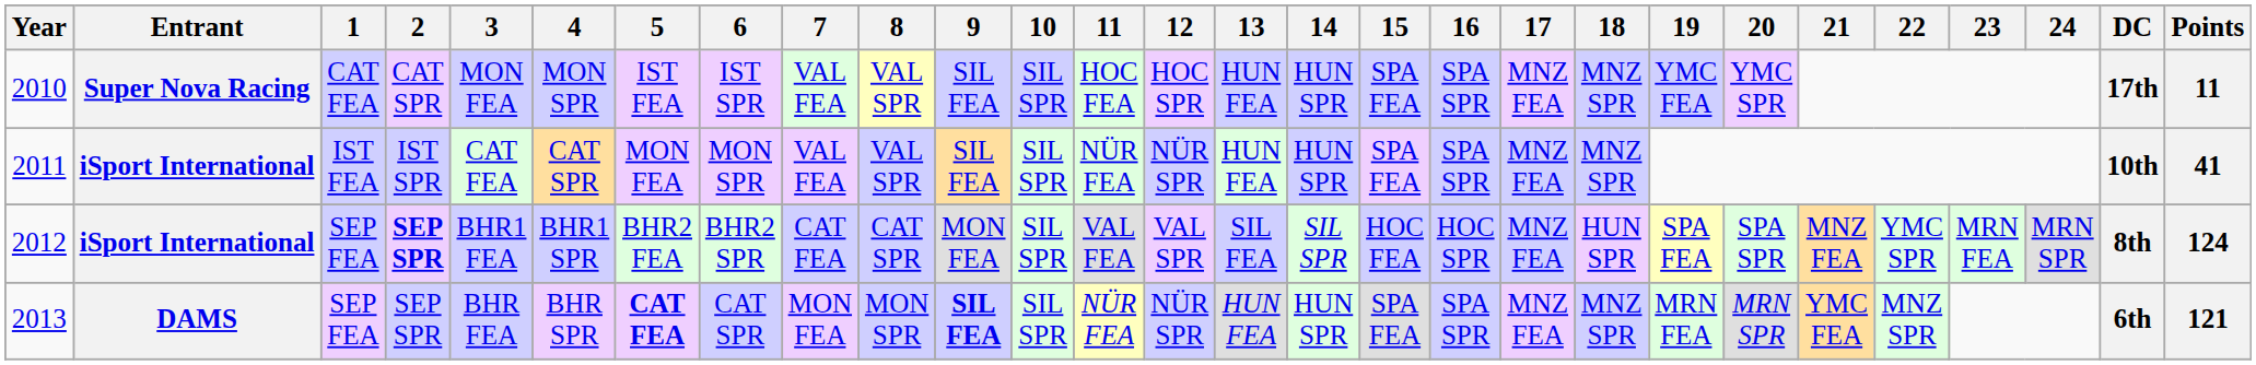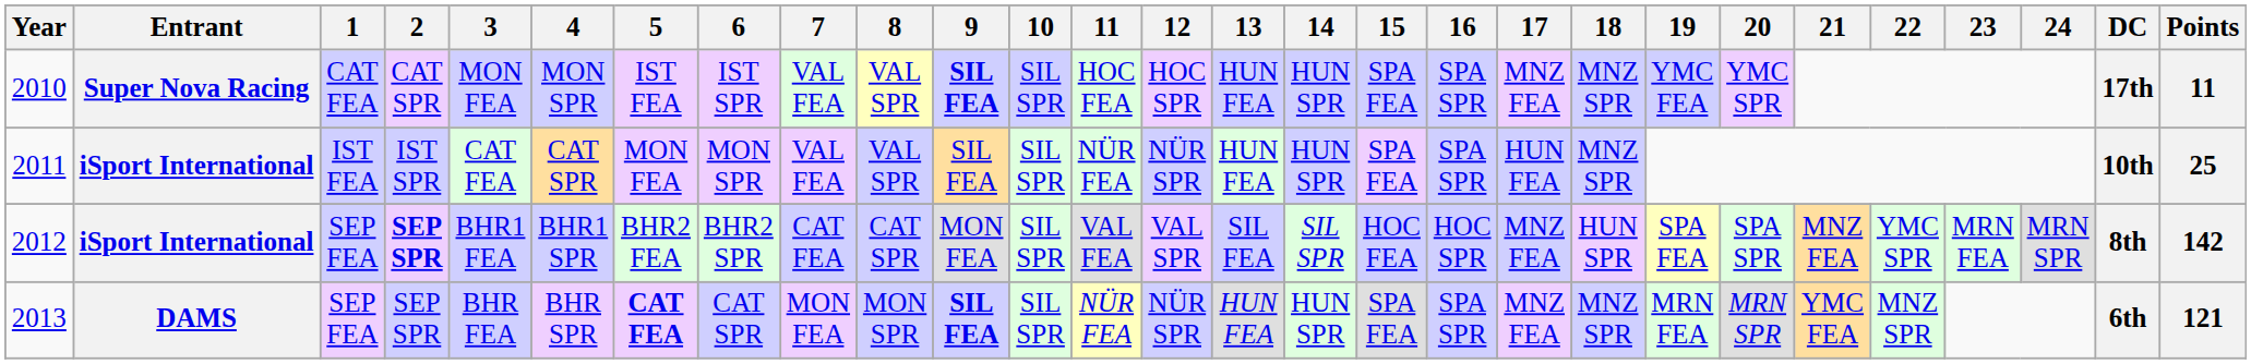 <table class="wikitable" style="text-align:center; font-size:85%">
 <tr>
 <th>Year</th>
 <th>Entrant</th>
 <th>1</th>
 <th>2</th>
 <th>3</th>
 <th>4</th>
 <th>5</th>
 <th>6</th>
 <th>7</th>
 <th>8</th>
 <th>9</th>
 <th>10</th>
 <th>11</th>
 <th>12</th>
 <th>13</th>
 <th>14</th>
 <th>15</th>
 <th>16</th>
 <th>17</th>
 <th>18</th>
 <th>19</th>
 <th>20</th>
 <th>21</th>
 <th>22</th>
 <th>23</th>
 <th>24</th>
 <th>DC</th>
 <th>Points</th>
 </tr>
 <tr>
 <td><a href='#'>2010</a></td>
 <th nowrap><a href='#'>Super Nova Racing</a></th>
 <td style="background:#CFCFFF;"><a href='#'>CAT<br>FEA</a><br></td>
 <td style="background:#EFCFFF;"><a href='#'>CAT<br>SPR</a><br></td>
 <td style="background:#CFCFFF;"><a href='#'>MON<br>FEA</a><br></td>
 <td style="background:#CFCFFF;"><a href='#'>MON<br>SPR</a><br></td>
 <td style="background:#EFCFFF;"><a href='#'>IST<br>FEA</a><br></td>
 <td style="background:#EFCFFF;"><a href='#'>IST<br>SPR</a><br></td>
 <td style="background:#DFFFDF;"><a href='#'>VAL<br>FEA</a><br></td>
 <td style="background:#FFFFBF;"><a href='#'>VAL<br>SPR</a><br></td>
-<td style="background:#CFCFFF;"><a href='#'>SIL<br>FEA</a><br></td>
+<td style="background:#CFCFFF;"><strong><a href='#'>SIL<br>FEA</a><br></strong></td>
 <td style="background:#CFCFFF;"><a href='#'>SIL<br>SPR</a><br></td>
 <td style="background:#DFFFDF;"><a href='#'>HOC<br>FEA</a><br></td>
 <td style="background:#EFCFFF;"><a href='#'>HOC<br>SPR</a><br></td>
 <td style="background:#CFCFFF;"><a href='#'>HUN<br>FEA</a><br></td>
 <td style="background:#CFCFFF;"><a href='#'>HUN<br>SPR</a><br></td>
 <td style="background:#CFCFFF;"><a href='#'>SPA<br>FEA</a><br></td>
 <td style="background:#CFCFFF;"><a href='#'>SPA<br>SPR</a><br></td>
 <td style="background:#EFCFFF;"><a href='#'>MNZ<br>FEA</a><br></td>
 <td style="background:#CFCFFF;"><a href='#'>MNZ<br>SPR</a><br></td>
 <td style="background:#CFCFFF;"><a href='#'>YMC<br>FEA</a><br></td>
 <td style="background:#EFCFFF;"><a href='#'>YMC<br>SPR</a><br></td>
 <td colspan=4></td>
 <th>17th</th>
 <th>11</th>
 </tr>
 <tr>
 <td><a href='#'>2011</a></td>
 <th nowrap><a href='#'>iSport International</a></th>
 <td style="background:#CFCFFF;"><a href='#'>IST<br>FEA</a><br></td>
 <td style="background:#CFCFFF;"><a href='#'>IST<br>SPR</a><br></td>
 <td style="background:#DFFFDF;"><a href='#'>CAT<br>FEA</a><br></td>
 <td style="background:#FFDF9F;"><a href='#'>CAT<br>SPR</a><br></td>
 <td style="background:#EFCFFF;"><a href='#'>MON<br>FEA</a><br></td>
 <td style="background:#EFCFFF;"><a href='#'>MON<br>SPR</a><br></td>
 <td style="background:#EFCFFF;"><a href='#'>VAL<br>FEA</a><br></td>
 <td style="background:#CFCFFF;"><a href='#'>VAL<br>SPR</a><br></td>
 <td style="background:#FFDF9F;"><a href='#'>SIL<br>FEA</a><br></td>
 <td style="background:#DFFFDF;"><a href='#'>SIL<br>SPR</a><br></td>
 <td style="background:#DFFFDF;"><a href='#'>NÜR<br>FEA</a><br></td>
 <td style="background:#CFCFFF;"><a href='#'>NÜR<br>SPR</a><br></td>
 <td style="background:#DFFFDF;"><a href='#'>HUN<br>FEA</a><br></td>
 <td style="background:#CFCFFF;"><a href='#'>HUN<br>SPR</a><br></td>
 <td style="background:#EFCFFF;"><a href='#'>SPA<br>FEA</a><br></td>
 <td style="background:#CFCFFF;"><a href='#'>SPA<br>SPR</a><br></td>
-<td style="background:#CFCFFF;"><a href='#'>MNZ<br>FEA</a><br></td>
+<td style="background:#cfcfff;"><a href='#'>HUN<br>FEA</a><br></td>
 <td style="background:#CFCFFF;"><a href='#'>MNZ<br>SPR</a><br></td>
 <td colspan=6></td>
 <th>10th</th>
-<th>41</th>
+<th>25</th>
 </tr>
 <tr>
 <td><a href='#'>2012</a></td>
 <th nowrap><a href='#'>iSport International</a></th>
 <td style="background:#cfcfff;"><a href='#'>SEP<br>FEA</a><br></td>
 <td style="background:#efcfff;"><strong><a href='#'>SEP<br>SPR</a><br></strong></td>
 <td style="background:#cfcfff;"><a href='#'>BHR1<br>FEA</a><br></td>
 <td style="background:#cfcfff;"><a href='#'>BHR1<br>SPR</a><br></td>
 <td style="background:#DFFFDF;"><a href='#'>BHR2<br>FEA</a><br></td>
 <td style="background:#DFFFDF;"><a href='#'>BHR2<br>SPR</a><br></td>
 <td style="background:#cfcfff;"><a href='#'>CAT<br>FEA</a><br></td>
 <td style="background:#cfcfff;"><a href='#'>CAT<br>SPR</a><br></td>
 <td style="background:#dfdfdf;"><a href='#'>MON<br>FEA</a><br></td>
 <td style="background:#DFFFDF;"><a href='#'>SIL<br>SPR</a><br></td>
 <td style="background:#dfdfdf;"><a href='#'>VAL<br>FEA</a><br></td>
 <td style="background:#efcfff;"><a href='#'>VAL<br>SPR</a><br></td>
 <td style="background:#cfcfff;"><a href='#'>SIL<br>FEA</a><br></td>
 <td style="background:#DFFFDF;"><em><a href='#'>SIL<br>SPR</a></em><br></td>
 <td style="background:#cfcfff;"><a href='#'>HOC<br>FEA</a><br></td>
 <td style="background:#cfcfff;"><a href='#'>HOC<br>SPR</a><br></td>
 <td style="background:#CFCFFF;"><a href='#'>MNZ<br>FEA</a><br></td>
 <td style="background:#efcfff;"><a href='#'>HUN<br>SPR</a><br></td>
 <td style="background:#ffffbf;"><a href='#'>SPA<br>FEA</a><br></td>
 <td style="background:#DFFFDF;"><a href='#'>SPA<br>SPR</a><br></td>
 <td style="background:#FFDF9F;"><a href='#'>MNZ<br>FEA</a><br></td>
 <td style="background:#DFFFDF;"><a href='#'>YMC<br>SPR</a><br></td>
 <td style="background:#DFFFDF;"><a href='#'>MRN<br>FEA</a><br></td>
 <td style="background:#DFDFDF;"><a href='#'>MRN<br>SPR</a><br></td>
 <th>8th</th>
-<th>124</th>
+<th>142</th>
 </tr>
 <tr>
 <td><a href='#'>2013</a></td>
 <th nowrap><a href='#'>DAMS</a></th>
 <td style="background:#EFCFFF;"><a href='#'>SEP<br>FEA</a><br></td>
 <td style="background:#CFCFFF;"><a href='#'>SEP<br>SPR</a><br></td>
 <td style="background:#CFCFFF;"><a href='#'>BHR<br>FEA</a><br></td>
 <td style="background:#EFCFFF;"><a href='#'>BHR<br>SPR</a><br></td>
 <td style="background:#EFCFFF;"><strong><a href='#'>CAT<br>FEA</a></strong><br></td>
 <td style="background:#CFCFFF;"><a href='#'>CAT<br>SPR</a><br></td>
 <td style="background:#EFCFFF;"><a href='#'>MON<br>FEA</a><br></td>
 <td style="background:#CFCFFF;"><a href='#'>MON<br>SPR</a><br></td>
 <td style="background:#CFCFFF;"><strong><a href='#'>SIL<br>FEA</a></strong><br></td>
 <td style="background:#DFFFDF;"><a href='#'>SIL<br>SPR</a><br></td>
 <td style="background:#FFFFBF;"><em><a href='#'>NÜR<br>FEA</a></em><br></td>
 <td style="background:#CFCFFF;"><a href='#'>NÜR<br>SPR</a><br></td>
 <td style="background:#DFDFDF;"><em><a href='#'>HUN<br>FEA</a></em><br></td>
 <td style="background:#DFFFDF;"><a href='#'>HUN<br>SPR</a><br></td>
 <td style="background:#DFDFDF;"><a href='#'>SPA<br>FEA</a><br></td>
 <td style="background:#CFCFFF;"><a href='#'>SPA<br>SPR</a><br></td>
 <td style="background:#EFCFFF;"><a href='#'>MNZ<br>FEA</a><br></td>
 <td style="background:#CFCFFF;"><a href='#'>MNZ<br>SPR</a><br></td>
 <td style="background:#DFFFDF;"><a href='#'>MRN<br>FEA</a><br></td>
 <td style="background:#DFDFDF;"><em><a href='#'>MRN<br>SPR</a></em><br></td>
 <td style="background:#FFDF9F;"><a href='#'>YMC<br>FEA</a><br></td>
 <td style="background:#DFFFDF;"><a href='#'>MNZ<br>SPR</a><br></td>
 <td colspan=2></td>
 <th>6th</th>
 <th>121</th>
 </tr>
 </table>
